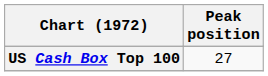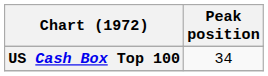 <table class="wikitable plainrowheaders sortable" style="text-align:left;">
 <tr>
 <th scope="col">Chart (1972)</th>
 <th scope="col">Peak<br>position</th>
 </tr>
 <tr>
 </tr>
 <tr>
 <th scope="row">US <em><a href='#'>Cash Box</a></em> Top 100</th>
-<td style="text-align:center;">27</td>
+<td style="text-align:center;">34</td>
 </tr>
 <tr>
 </tr>
 </table>
